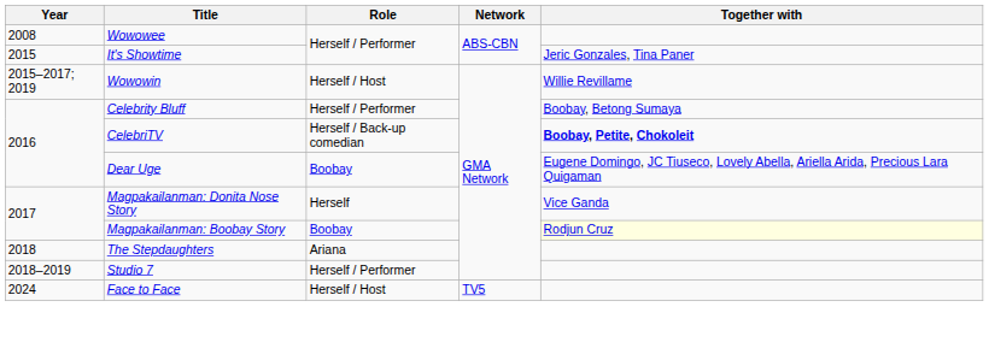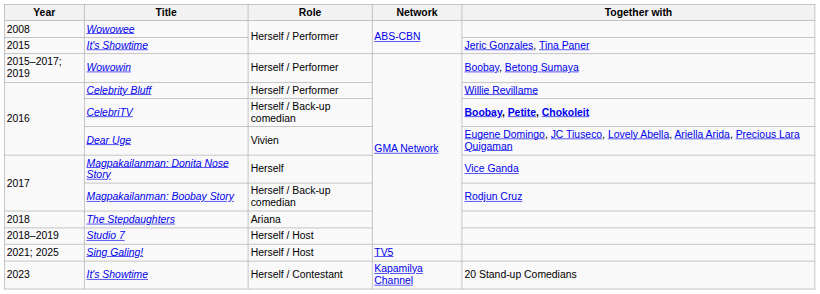 <table class="wikitable sortable">
 <tr>
 <th>Year</th>
 <th>Title</th>
 <th>Role</th>
 <th>Network</th>
 <th>Together with</th>
 </tr>
 <tr>
 <td>2008</td>
 <td><em><a href='#'>Wowowee</a></em></td>
 <td rowspan="2">Herself / Performer</td>
 <td rowspan="2"><a href='#'>ABS-CBN</a></td>
 <td></td>
 </tr>
 <tr>
 <td>2015</td>
 <td><em><a href='#'>It's Showtime</a></em></td>
 <td><a href='#'>Jeric Gonzales</a>, <a href='#'>Tina Paner</a></td>
 </tr>
 <tr>
 <td>2015–2017; 2019</td>
 <td><em><a href='#'>Wowowin</a></em></td>
-<td>Herself / Host</td>
+<td>Herself / Performer</td>
 <td rowspan="8"><a href='#'>GMA Network</a></td>
-<td><a href='#'>Willie Revillame</a></td>
+<td><a href='#'>Boobay</a>, <a href='#'>Betong Sumaya</a></td>
 </tr>
 <tr>
 <td rowspan="3">2016</td>
 <td><em><a href='#'>Celebrity Bluff</a></em></td>
 <td>Herself / Performer</td>
-<td><a href='#'>Boobay</a>, <a href='#'>Betong Sumaya</a></td>
+<td><a href='#'>Willie Revillame</a></td>
 </tr>
 <tr>
 <td><em><a href='#'>CelebriTV</a></em></td>
 <td>Herself / Back-up comedian</td>
 <td><strong><a href='#'>Boobay</a>, <a href='#'>Petite</a>, <a href='#'>Chokoleit</a></strong></td>
 </tr>
 <tr>
 <td><em><a href='#'>Dear Uge</a></em></td>
-<td><a href='#'>Boobay</a></td>
+<td>Vivien</td>
 <td><a href='#'>Eugene Domingo</a>, <a href='#'>JC Tiuseco</a>, <a href='#'>Lovely Abella</a>, <a href='#'>Ariella Arida</a>, <a href='#'>Precious Lara Quigaman</a></td>
 </tr>
 <tr>
 <td rowspan="2">2017</td>
 <td><em><a href='#'>Magpakailanman: Donita Nose Story</a></em></td>
 <td>Herself</td>
 <td><a href='#'>Vice Ganda</a></td>
 </tr>
 <tr>
 <td><em><a href='#'>Magpakailanman: Boobay Story</a></em></td>
-<td><a href='#'>Boobay</a></td>
-<td style="background: lightyellow;"><a href='#'>Rodjun Cruz</a></td>
+<td>Herself / Back-up comedian</td>
+<td><a href='#'>Rodjun Cruz</a></td>
 </tr>
 <tr>
 <td>2018</td>
 <td><em><a href='#'>The Stepdaughters</a></em></td>
 <td>Ariana</td>
 <td></td>
 </tr>
 <tr>
 <td>2018–2019</td>
 <td><em><a href='#'>Studio 7</a></em></td>
-<td>Herself / Performer</td>
+<td>Herself / Host</td>
 <td></td>
 </tr>
 <tr>
-<td>2024</td>
-<td><em><a href='#'>Face to Face</a></em></td>
+<td>2021; 2025</td>
+<td><em><a href='#'>Sing Galing!</a></em></td>
 <td>Herself / Host</td>
 <td><a href='#'>TV5</a></td>
 <td></td>
 </tr>
+<tr>
+<td>2023</td>
+<td><em><a href='#'>It's Showtime</a></em></td>
+<td>Herself / Contestant</td>
+<td><a href='#'>Kapamilya Channel</a></td>
+<td>20 Stand-up Comedians</td>
+</tr>
 </table>
